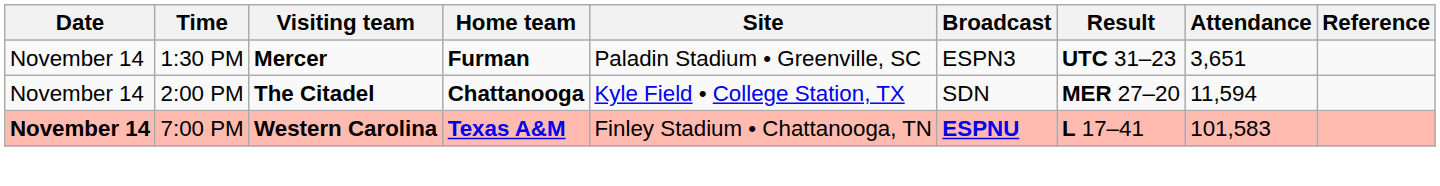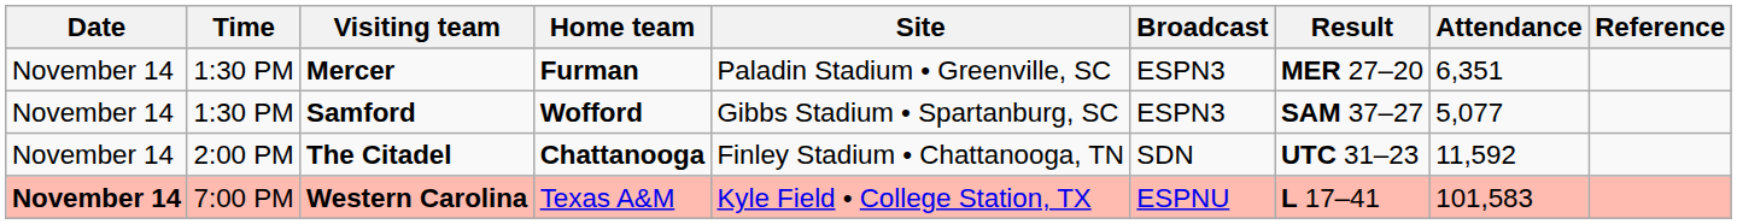 <table class="wikitable" style="font-size:95%;">
 <tr>
 <th>Date</th>
 <th>Time</th>
 <th>Visiting team</th>
 <th>Home team</th>
 <th>Site</th>
 <th>Broadcast</th>
 <th>Result</th>
 <th>Attendance</th>
 <th class="unsortable">Reference</th>
 </tr>
 <tr bgcolor=>
 <td>November 14</td>
 <td>1:30 PM</td>
 <td><strong>Mercer</strong></td>
 <td><strong>Furman</strong></td>
 <td>Paladin Stadium • Greenville, SC</td>
 <td>ESPN3</td>
-<td><strong>UTC</strong> 31–23</td>
-<td>3,651</td>
+<td><strong>MER</strong> 27–20</td>
+<td>6,351</td>
+<td></td>
+</tr>
+<tr bgcolor=>
+<td>November 14</td>
+<td>1:30 PM</td>
+<td><strong>Samford</strong></td>
+<td><strong>Wofford</strong></td>
+<td>Gibbs Stadium • Spartanburg, SC</td>
+<td>ESPN3</td>
+<td><strong>SAM</strong> 37–27</td>
+<td>5,077</td>
 <td></td>
 </tr>
 <tr bgcolor=>
 <td>November 14</td>
 <td>2:00 PM</td>
 <td><strong>The Citadel</strong></td>
 <td><strong>Chattanooga</strong></td>
-<td><a href='#'>Kyle Field</a> • <a href='#'>College Station, TX</a></td>
+<td>Finley Stadium • Chattanooga, TN</td>
 <td>SDN</td>
-<td><strong>MER</strong> 27–20</td>
-<td>11,594</td>
+<td><strong>UTC</strong> 31–23</td>
+<td>11,592</td>
 <td></td>
 </tr>
 <tr bgcolor=ffbbb>
 <td><strong>November 14</strong></td>
 <td>7:00 PM</td>
 <td><strong>Western Carolina</strong></td>
-<td><strong><a href='#'>Texas A&M</a></strong></td>
-<td>Finley Stadium • Chattanooga, TN</td>
-<td><strong><a href='#'>ESPNU</a></strong></td>
+<td><a href='#'>Texas A&M</a></td>
+<td><a href='#'>Kyle Field</a> • <a href='#'>College Station, TX</a></td>
+<td><a href='#'>ESPNU</a></td>
 <td><strong>L</strong> 17–41</td>
 <td>101,583</td>
 <td></td>
 </tr>
 </table>
